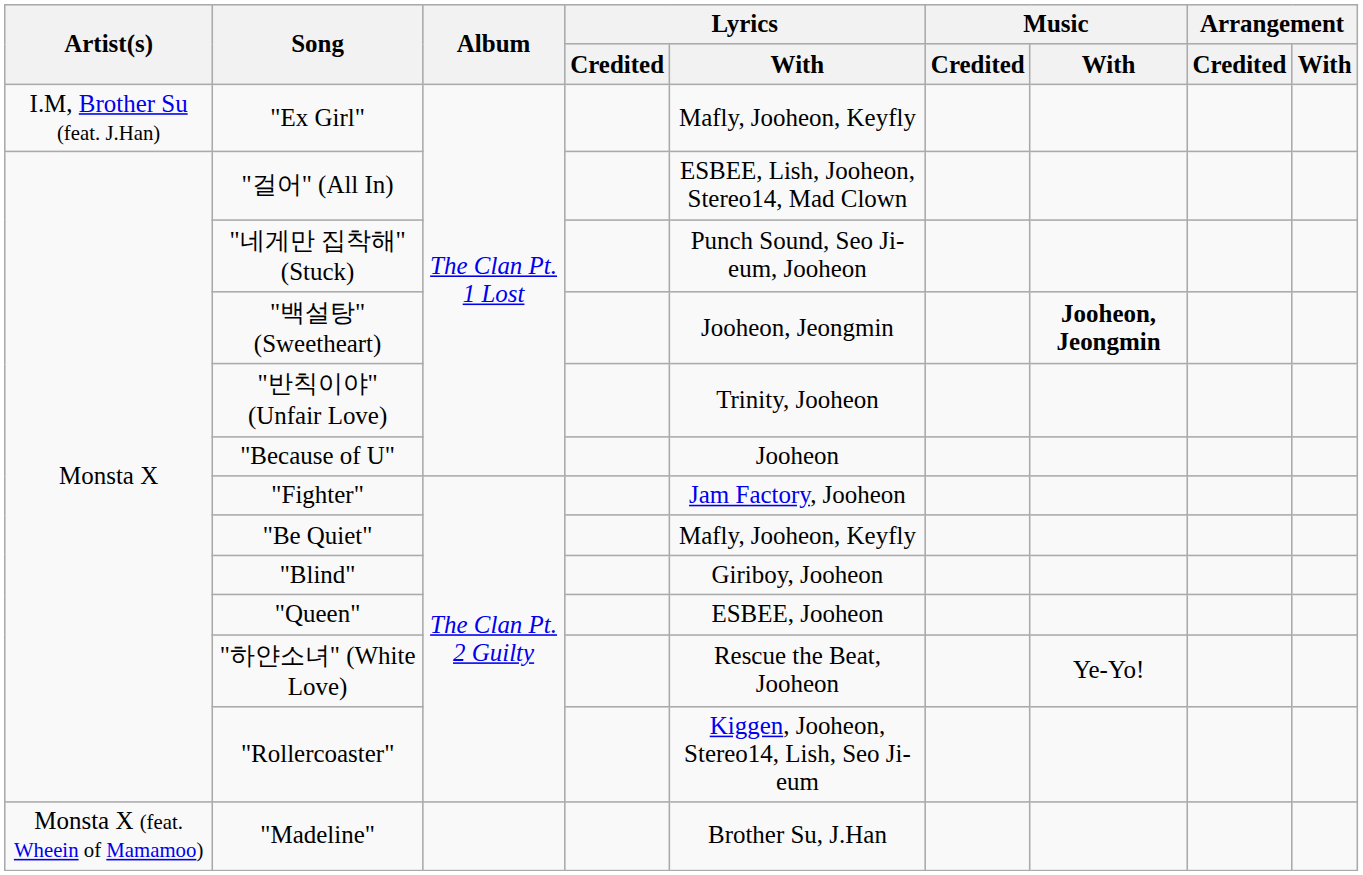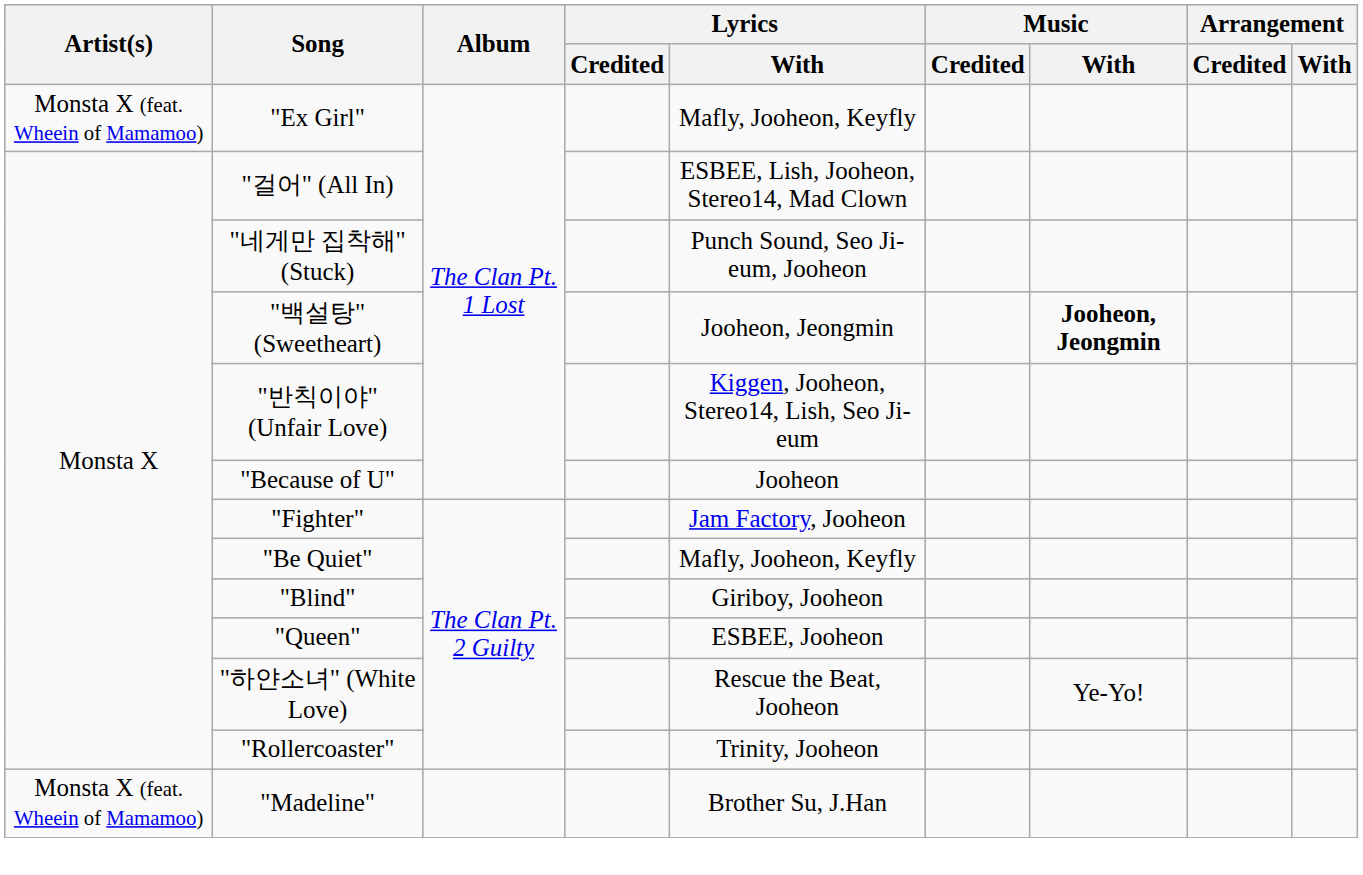 <table class="wikitable" style="text-align: center;">
 <tr>
 <th rowspan="2">Artist(s)</th>
 <th rowspan="2">Song</th>
 <th rowspan="2">Album</th>
 <th colspan="2">Lyrics</th>
 <th colspan="2">Music</th>
 <th colspan="2">Arrangement</th>
 </tr>
 <tr>
 <th>Credited</th>
 <th>With</th>
 <th>Credited</th>
 <th>With</th>
 <th>Credited</th>
 <th>With</th>
 </tr>
 <tr>
-<td>I.M, <a href='#'>Brother Su</a> <small>(feat. J.Han)</small></td>
+<td>Monsta X <small>(feat. <a href='#'>Wheein</a> of <a href='#'>Mamamoo</a>)</small></td>
 <td>"Ex Girl"</td>
 <td rowspan="6"><em><a href='#'>The Clan Pt. 1 Lost</a></em></td>
 <td></td>
 <td>Mafly, Jooheon, Keyfly</td>
 <td></td>
 <td></td>
 <td></td>
 <td></td>
 </tr>
 <tr>
 <td rowspan="11">Monsta X</td>
 <td>"걸어" (All In)</td>
 <td></td>
 <td>ESBEE, Lish, Jooheon, Stereo14, Mad Clown</td>
 <td></td>
 <td></td>
 <td></td>
 <td></td>
 </tr>
 <tr>
 <td>"네게만 집착해" (Stuck)</td>
 <td></td>
 <td>Punch Sound, Seo Ji-eum, Jooheon</td>
 <td></td>
 <td></td>
 <td></td>
 <td></td>
 </tr>
 <tr>
 <td>"백설탕" (Sweetheart)</td>
 <td></td>
 <td>Jooheon, Jeongmin</td>
 <td></td>
 <td><strong>Jooheon, Jeongmin</strong></td>
 <td></td>
 <td></td>
 </tr>
 <tr>
 <td>"반칙이야" (Unfair Love)</td>
 <td></td>
-<td>Trinity, Jooheon</td>
+<td><a href='#'>Kiggen</a>, Jooheon, Stereo14, Lish, Seo Ji-eum</td>
 <td></td>
 <td></td>
 <td></td>
 <td></td>
 </tr>
 <tr>
 <td>"Because of U"</td>
 <td></td>
 <td>Jooheon</td>
 <td></td>
 <td></td>
 <td></td>
 <td></td>
 </tr>
 <tr>
 <td>"Fighter"</td>
 <td rowspan="6"><em><a href='#'>The Clan Pt. 2 Guilty</a></em></td>
 <td></td>
 <td><a href='#'>Jam Factory</a>, Jooheon</td>
 <td></td>
 <td></td>
 <td></td>
 <td></td>
 </tr>
 <tr>
 <td>"Be Quiet"</td>
 <td></td>
 <td>Mafly, Jooheon, Keyfly</td>
 <td></td>
 <td></td>
 <td></td>
 <td></td>
 </tr>
 <tr>
 <td>"Blind"</td>
 <td></td>
 <td>Giriboy, Jooheon</td>
 <td></td>
 <td></td>
 <td></td>
 <td></td>
 </tr>
 <tr>
 <td>"Queen"</td>
 <td></td>
 <td>ESBEE, Jooheon</td>
 <td></td>
 <td></td>
 <td></td>
 <td></td>
 </tr>
 <tr>
 <td>"하얀소녀" (White Love)</td>
 <td></td>
 <td>Rescue the Beat, Jooheon</td>
 <td></td>
 <td>Ye-Yo!</td>
 <td></td>
 <td></td>
 </tr>
 <tr>
 <td>"Rollercoaster"</td>
 <td></td>
-<td><a href='#'>Kiggen</a>, Jooheon, Stereo14, Lish, Seo Ji-eum</td>
+<td>Trinity, Jooheon</td>
 <td></td>
 <td></td>
 <td></td>
 <td></td>
 </tr>
 <tr>
 <td>Monsta X <small>(feat. <a href='#'>Wheein</a> of <a href='#'>Mamamoo</a>)</small></td>
 <td>"Madeline"</td>
 <td></td>
 <td></td>
 <td>Brother Su, J.Han</td>
 <td></td>
 <td></td>
 <td></td>
 <td></td>
 </tr>
 </table>
